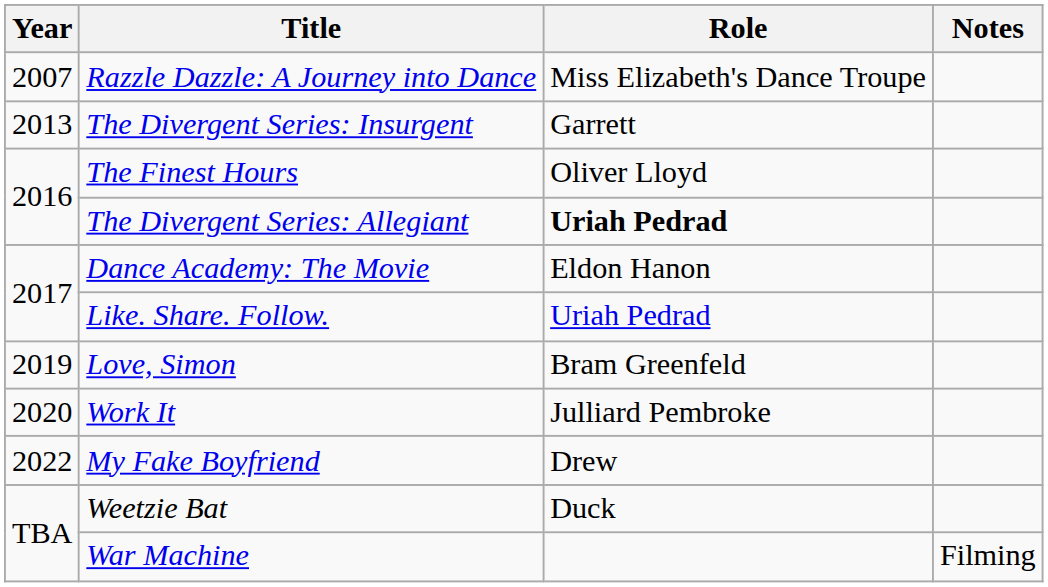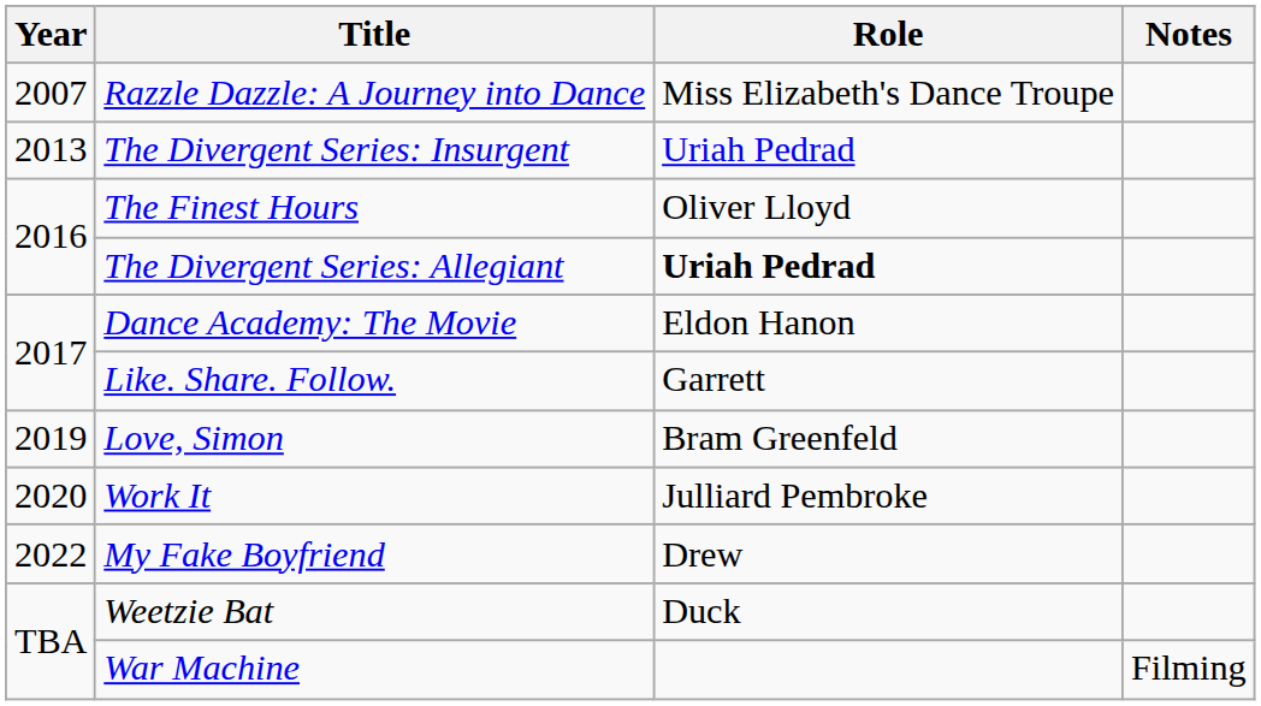 <table class="wikitable sortable">
 <tr>
 <th>Year</th>
 <th>Title</th>
 <th>Role</th>
 <th class="unsortable">Notes</th>
 </tr>
 <tr>
 <td>2007</td>
 <td><em><a href='#'>Razzle Dazzle: A Journey into Dance</a></em></td>
 <td>Miss Elizabeth's Dance Troupe</td>
 <td></td>
 </tr>
 <tr>
 <td>2013</td>
 <td><em><a href='#'>The Divergent Series: Insurgent</a></em></td>
-<td>Garrett</td>
+<td><a href='#'>Uriah Pedrad</a></td>
 <td></td>
 </tr>
 <tr>
 <td rowspan="2">2016</td>
 <td><em><a href='#'>The Finest Hours</a></em></td>
 <td>Oliver Lloyd</td>
 <td></td>
 </tr>
 <tr>
 <td><em><a href='#'>The Divergent Series: Allegiant</a></em></td>
 <td><strong>Uriah Pedrad</strong></td>
 <td></td>
 </tr>
 <tr>
 <td rowspan="2">2017</td>
 <td><em><a href='#'>Dance Academy: The Movie</a></em></td>
 <td>Eldon Hanon</td>
 <td></td>
 </tr>
 <tr>
 <td><em><a href='#'>Like. Share. Follow.</a></em></td>
-<td><a href='#'>Uriah Pedrad</a></td>
+<td>Garrett</td>
 <td></td>
 </tr>
 <tr>
 <td>2019</td>
 <td><em><a href='#'>Love, Simon</a></em></td>
 <td>Bram Greenfeld</td>
 <td></td>
 </tr>
 <tr>
 <td>2020</td>
 <td><em><a href='#'>Work It</a></em></td>
 <td>Julliard Pembroke</td>
 <td></td>
 </tr>
 <tr>
 <td>2022</td>
 <td><em><a href='#'>My Fake Boyfriend</a></em></td>
 <td>Drew</td>
 <td></td>
 </tr>
 <tr>
 <td rowspan="2">TBA</td>
 <td><em>Weetzie Bat</em></td>
 <td>Duck</td>
 <td></td>
 </tr>
 <tr>
 <td><em><a href='#'>War Machine</a></em></td>
 <td></td>
 <td>Filming</td>
 </tr>
 </table>
